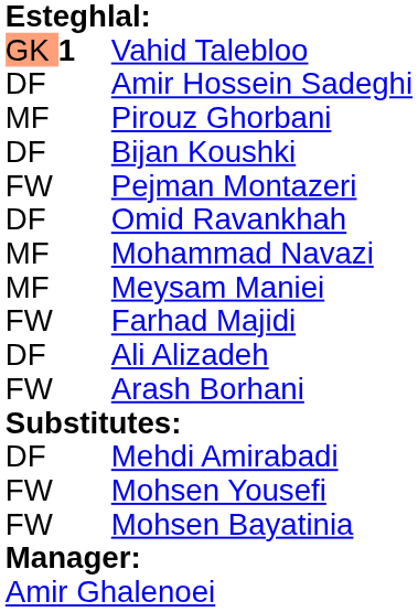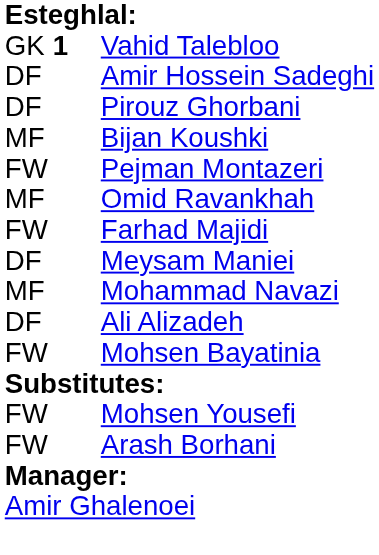 <table style="font-size: 90%" cellspacing="0" cellpadding="0" align=center>
 <tr>
 <td colspan="4"><strong>Esteghlal:</strong></td>
 </tr>
 <tr>
 <th width=25></th>
 <th width=25></th>
 </tr>
 <tr>
-<td style="background: lightsalmon;">GK</td>
+<td>GK</td>
 <td><strong>1</strong></td>
 <td> <a href='#'>Vahid Talebloo</a></td>
 </tr>
 <tr>
 <td>DF</td>
 <td></td>
 <td> <a href='#'>Amir Hossein Sadeghi</a></td>
 </tr>
 <tr>
-<td>MF</td>
+<td>DF</td>
 <td></td>
 <td> <a href='#'>Pirouz Ghorbani</a></td>
 <td></td>
 <td></td>
 </tr>
 <tr>
-<td>DF</td>
+<td>MF</td>
 <td></td>
 <td> <a href='#'>Bijan Koushki</a></td>
 </tr>
 <tr>
 <td>FW</td>
 <td></td>
 <td> <a href='#'>Pejman Montazeri</a></td>
 </tr>
 <tr>
-<td>DF</td>
+<td>MF</td>
 <td></td>
 <td> <a href='#'>Omid Ravankhah</a></td>
-</tr>
-<tr>
-<td>MF</td>
-<td></td>
-<td> <a href='#'>Mohammad Navazi</a></td>
-<td></td>
-<td></td>
-<td></td>
-</tr>
-<tr>
-<td>MF</td>
-<td></td>
-<td> <a href='#'>Meysam Maniei</a></td>
 </tr>
 <tr>
 <td>FW</td>
 <td></td>
 <td> <a href='#'>Farhad Majidi</a></td>
 <td></td>
 <td></td>
 <td></td>
 </tr>
 <tr>
 <td>DF</td>
 <td></td>
+<td> <a href='#'>Meysam Maniei</a></td>
+</tr>
+<tr>
+<td>MF</td>
+<td></td>
+<td> <a href='#'>Mohammad Navazi</a></td>
+<td></td>
+<td></td>
+<td></td>
+</tr>
+<tr>
+<td>DF</td>
+<td></td>
 <td> <a href='#'>Ali Alizadeh</a></td>
 </tr>
 <tr>
 <td>FW</td>
 <td></td>
-<td> <a href='#'>Arash Borhani</a></td>
+<td> <a href='#'>Mohsen Bayatinia</a></td>
 <td></td>
 <td></td>
 <td></td>
 </tr>
 <tr>
 <td colspan=3><strong>Substitutes:</strong></td>
-</tr>
-<tr>
-<td>DF</td>
-<td></td>
-<td> <a href='#'>Mehdi Amirabadi</a></td>
-<td></td>
-<td></td>
-<td></td>
 </tr>
 <tr>
 <td>FW</td>
 <td></td>
 <td> <a href='#'>Mohsen Yousefi</a></td>
 <td></td>
 <td></td>
 <td></td>
 </tr>
 <tr>
 <td>FW</td>
 <td></td>
-<td> <a href='#'>Mohsen Bayatinia</a></td>
+<td> <a href='#'>Arash Borhani</a></td>
 <td></td>
 <td></td>
 <td></td>
 </tr>
 <tr>
 <td colspan=3><strong>Manager:</strong></td>
 </tr>
 <tr>
 <td colspan=4> <a href='#'>Amir Ghalenoei</a></td>
 </tr>
 </table>
